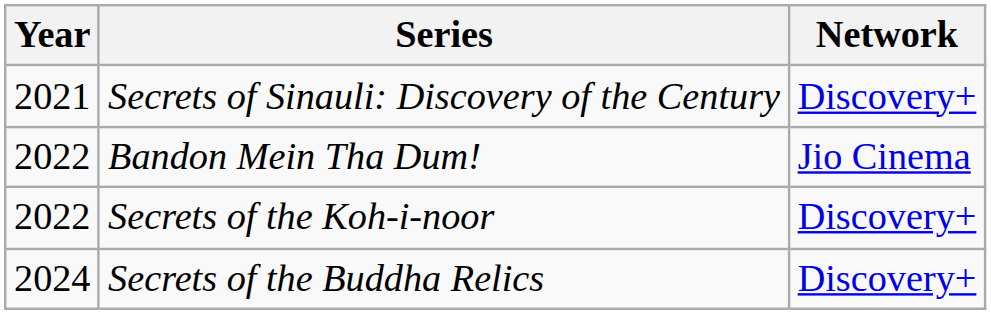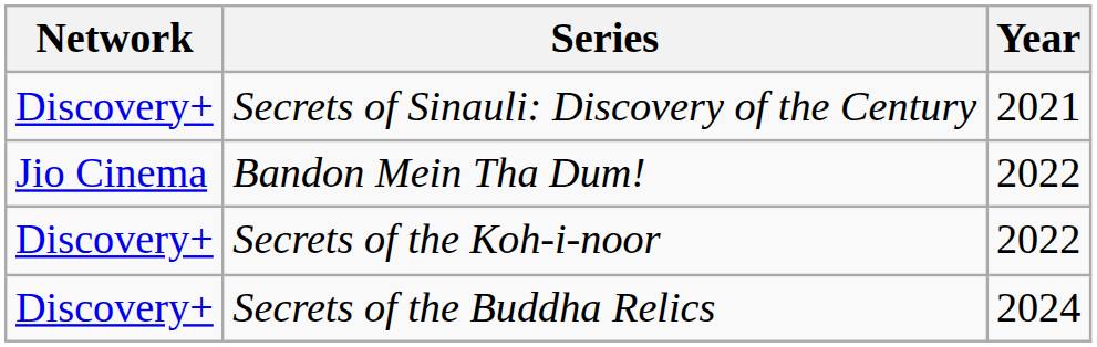 <table class="wikitable">
 <tr>
+<th>Network</th>
+<th>Series</th>
 <th>Year</th>
-<th>Series</th>
-<th>Network</th>
 </tr>
 <tr>
+<td><a href='#'>Discovery+</a></td>
+<td><em>Secrets of Sinauli: Discovery of the Century</em></td>
 <td>2021</td>
-<td><em>Secrets of Sinauli: Discovery of the Century</em></td>
-<td><a href='#'>Discovery+</a></td>
 </tr>
 <tr>
+<td><a href='#'>Jio Cinema</a></td>
+<td><em>Bandon Mein Tha Dum!</em></td>
 <td>2022</td>
-<td><em>Bandon Mein Tha Dum!</em></td>
-<td><a href='#'>Jio Cinema</a></td>
 </tr>
 <tr>
+<td><a href='#'>Discovery+</a></td>
+<td><em>Secrets of the Koh-i-noor</em></td>
 <td>2022</td>
-<td><em>Secrets of the Koh-i-noor</em></td>
-<td><a href='#'>Discovery+</a></td>
 </tr>
 <tr>
+<td><a href='#'>Discovery+</a></td>
+<td><em>Secrets of the Buddha Relics</em></td>
 <td>2024</td>
-<td><em>Secrets of the Buddha Relics</em></td>
-<td><a href='#'>Discovery+</a></td>
 </tr>
 </table>
